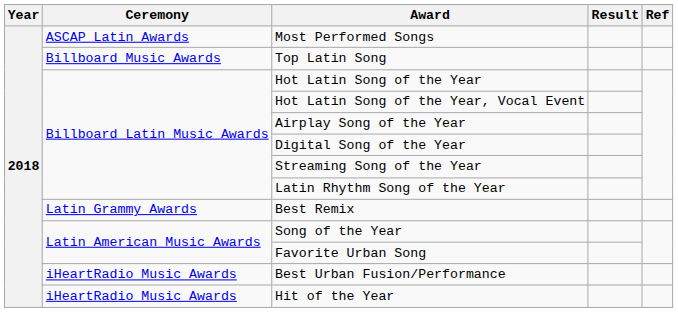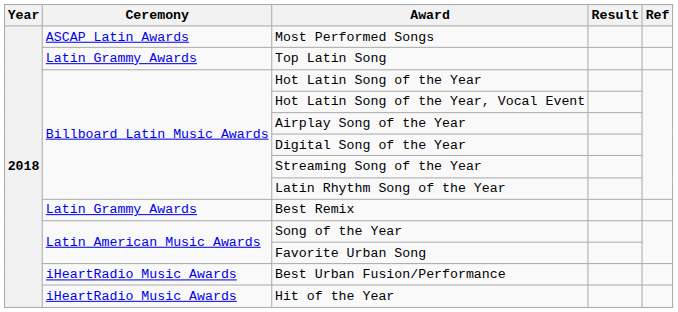 <table class="wikitable">
 <tr>
 <th scope="col">Year</th>
 <th scope="col">Ceremony</th>
 <th scope="col">Award</th>
 <th scope="col">Result</th>
 <th scope="col">Ref</th>
 </tr>
 <tr>
 <th scope="row" rowspan="13">2018</th>
 <td><a href='#'>ASCAP Latin Awards</a></td>
 <td>Most Performed Songs</td>
 <td></td>
 <td style="text-align:center;"></td>
 </tr>
 <tr>
-<td><a href='#'>Billboard Music Awards</a></td>
+<td><a href='#'>Latin Grammy Awards</a></td>
 <td>Top Latin Song</td>
 <td></td>
 <td style="text-align:center;"></td>
 </tr>
 <tr>
 <td rowspan="6"><a href='#'>Billboard Latin Music Awards</a></td>
 <td>Hot Latin Song of the Year</td>
 <td></td>
 <td rowspan="6" style="text-align:center;"></td>
 </tr>
 <tr>
 <td>Hot Latin Song of the Year, Vocal Event</td>
 <td></td>
 </tr>
 <tr>
 <td>Airplay Song of the Year</td>
 <td></td>
 </tr>
 <tr>
 <td>Digital Song of the Year</td>
 <td></td>
 </tr>
 <tr>
 <td>Streaming Song of the Year</td>
 <td></td>
 </tr>
 <tr>
 <td>Latin Rhythm Song of the Year</td>
 <td></td>
 </tr>
 <tr>
 <td><a href='#'>Latin Grammy Awards</a></td>
 <td>Best Remix</td>
 <td></td>
 <td style="text-align:center;"></td>
 </tr>
 <tr>
 <td rowspan="2"><a href='#'>Latin American Music Awards</a></td>
 <td>Song of the Year</td>
 <td></td>
 <td rowspan="2" style="text-align:center;"></td>
 </tr>
 <tr>
 <td>Favorite Urban Song</td>
 <td></td>
 </tr>
 <tr>
 <td><a href='#'>iHeartRadio Music Awards</a></td>
 <td>Best Urban Fusion/Performance</td>
 <td></td>
 <td style="text-align:center;"></td>
 </tr>
 <tr>
 <td><a href='#'>iHeartRadio Music Awards</a></td>
 <td>Hit of the Year</td>
 <td></td>
 <td style="text-align:center;"></td>
 </tr>
 </table>
